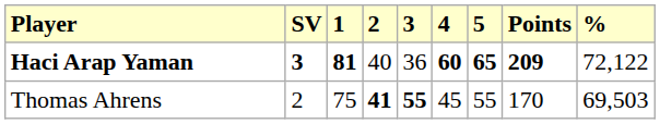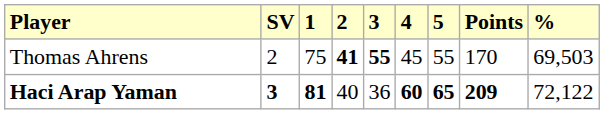 <table class="wikitable">
 <tr bgcolor="#ffffcc">
 <td width=180><strong>Player</strong></td>
 <td><strong>SV</strong></td>
 <td><strong>1</strong></td>
 <td><strong>2</strong></td>
 <td><strong>3</strong></td>
 <td><strong>4</strong></td>
 <td><strong>5</strong></td>
 <td><strong>Points</strong></td>
 <td><strong>%</strong></td>
 </tr>
 <tr bgcolor="FFFFFF">
+<td> Thomas Ahrens</td>
+<td>2</td>
+<td>75</td>
+<td><strong>41</strong></td>
+<td><strong>55</strong></td>
+<td>45</td>
+<td>55</td>
+<td>170</td>
+<td>69,503</td>
+</tr>
+<tr bgcolor="FFFFFF">
 <td> <strong>Haci Arap Yaman</strong></td>
 <td><strong>3</strong></td>
 <td><strong>81</strong></td>
 <td>40</td>
 <td>36</td>
 <td><strong>60</strong></td>
 <td><strong>65</strong></td>
 <td><strong>209</strong></td>
 <td>72,122</td>
 </tr>
-<tr bgcolor="FFFFFF">
-<td> Thomas Ahrens</td>
-<td>2</td>
-<td>75</td>
-<td><strong>41</strong></td>
-<td><strong>55</strong></td>
-<td>45</td>
-<td>55</td>
-<td>170</td>
-<td>69,503</td>
-</tr>
 </table>
